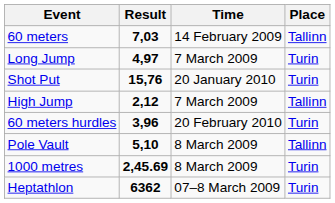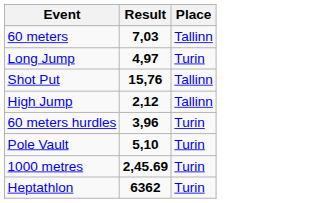 <table class="wikitable">
 <tr>
 <th>Event</th>
 <th>Result</th>
-<th>Time</th>
 <th>Place</th>
 </tr>
 <tr>
 <td><a href='#'>60 meters</a></td>
 <td align="center"><strong>7,03</strong></td>
-<td>14 February 2009</td>
 <td><a href='#'>Tallinn</a></td>
 </tr>
 <tr>
 <td><a href='#'>Long Jump</a></td>
 <td align="center"><strong>4,97</strong></td>
-<td>7 March 2009</td>
 <td><a href='#'>Turin</a></td>
 </tr>
 <tr>
 <td><a href='#'>Shot Put</a></td>
 <td align="center"><strong>15,76</strong></td>
-<td>20 January 2010</td>
-<td><a href='#'>Turin</a></td>
+<td><a href='#'>Tallinn</a></td>
 </tr>
 <tr>
 <td><a href='#'>High Jump</a></td>
 <td align="center"><strong>2,12</strong></td>
-<td>7 March 2009</td>
 <td><a href='#'>Tallinn</a></td>
 </tr>
 <tr>
 <td><a href='#'>60 meters hurdles</a></td>
 <td align="center"><strong>3,96</strong></td>
-<td>20 February 2010</td>
 <td><a href='#'>Turin</a></td>
 </tr>
 <tr>
 <td><a href='#'>Pole Vault</a></td>
 <td align="center"><strong>5,10</strong></td>
-<td>8 March 2009</td>
-<td><a href='#'>Tallinn</a></td>
+<td><a href='#'>Turin</a></td>
 </tr>
 <tr>
 <td><a href='#'>1000 metres</a></td>
 <td align="center"><strong>2,45.69</strong></td>
-<td>8 March 2009</td>
 <td><a href='#'>Turin</a></td>
 </tr>
 <tr>
 <td><a href='#'>Heptathlon</a></td>
 <td align="center"><strong>6362</strong></td>
-<td>07–8 March 2009</td>
 <td><a href='#'>Turin</a></td>
 </tr>
 </table>
